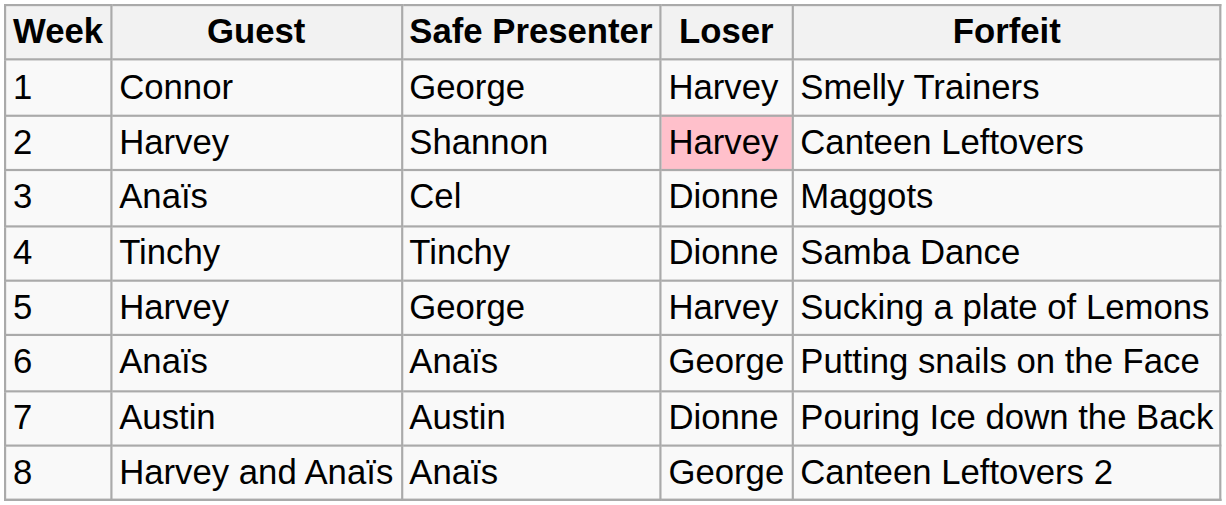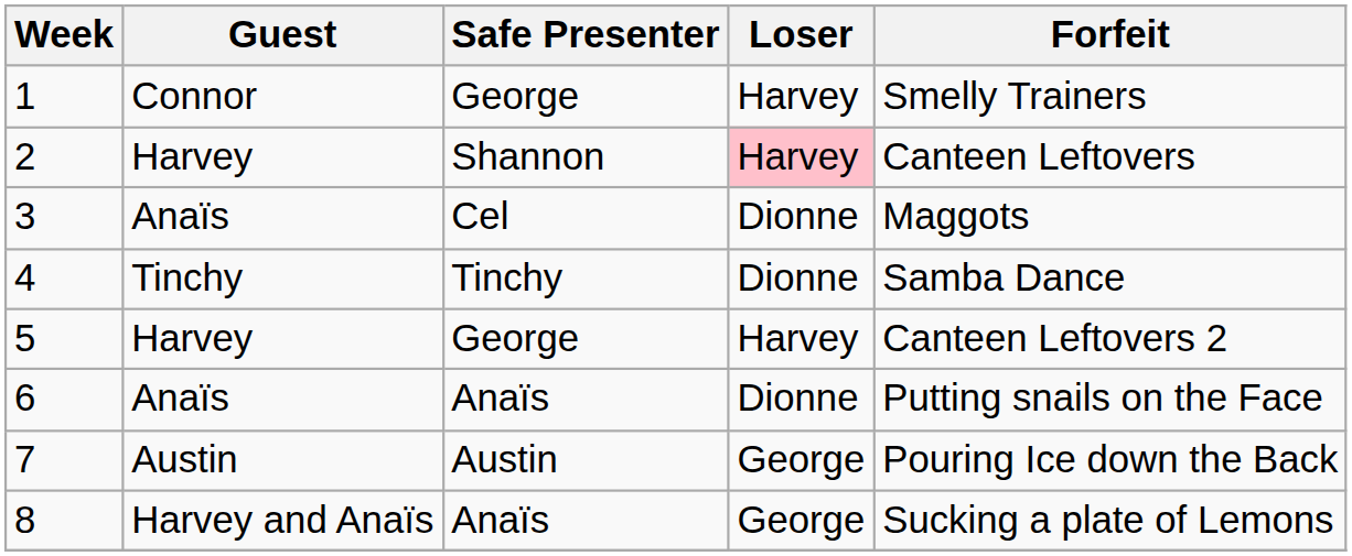 <table class="wikitable">
 <tr>
 <th>Week</th>
 <th>Guest</th>
 <th>Safe Presenter</th>
 <th>Loser</th>
 <th>Forfeit</th>
 </tr>
 <tr>
 <td>1</td>
 <td>Connor</td>
 <td>George</td>
 <td>Harvey</td>
 <td>Smelly Trainers</td>
 </tr>
 <tr>
 <td>2</td>
 <td>Harvey</td>
 <td>Shannon</td>
 <td style="background: pink;">Harvey</td>
 <td>Canteen Leftovers</td>
 </tr>
 <tr>
 <td>3</td>
 <td>Anaïs</td>
 <td>Cel</td>
 <td>Dionne</td>
 <td>Maggots</td>
 </tr>
 <tr>
 <td>4</td>
 <td>Tinchy</td>
 <td>Tinchy</td>
 <td>Dionne</td>
 <td>Samba Dance</td>
 </tr>
 <tr>
 <td>5</td>
 <td>Harvey</td>
 <td>George</td>
 <td>Harvey</td>
-<td>Sucking a plate of Lemons</td>
+<td>Canteen Leftovers 2</td>
 </tr>
 <tr>
 <td>6</td>
 <td>Anaïs</td>
 <td>Anaïs</td>
-<td>George</td>
+<td>Dionne</td>
 <td>Putting snails on the Face</td>
 </tr>
 <tr>
 <td>7</td>
 <td>Austin</td>
 <td>Austin</td>
-<td>Dionne</td>
+<td>George</td>
 <td>Pouring Ice down the Back</td>
 </tr>
 <tr>
 <td>8</td>
 <td>Harvey and Anaïs</td>
 <td>Anaïs</td>
 <td>George</td>
-<td>Canteen Leftovers 2</td>
+<td>Sucking a plate of Lemons</td>
 </tr>
 <tr>
 </tr>
 </table>
